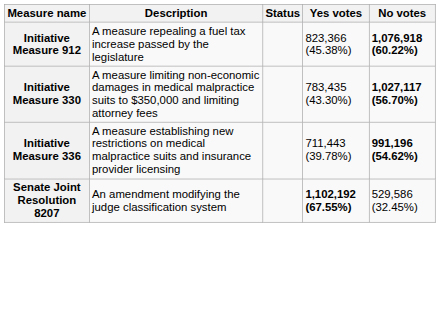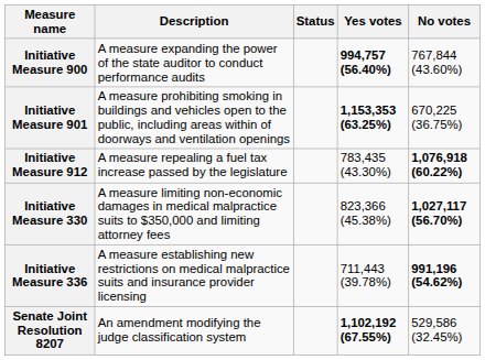 <table class="wikitable sortable plainrowheaders">
 <tr>
 <th scope=col>Measure name</th>
 <th scope=col class=unsortable>Description</th>
 <th scope=col>Status</th>
 <th scope=col>Yes votes</th>
 <th scope=col>No votes</th>
 </tr>
 <tr>
+<th scope=row>Initiative Measure 900</th>
+<td>A measure expanding the power of the state auditor to conduct performance audits</td>
+<td></td>
+<td><strong>994,757 (56.40%)</strong></td>
+<td>767,844 (43.60%)</td>
+</tr>
+<tr>
+<th scope=row>Initiative Measure 901</th>
+<td>A measure prohibiting smoking in buildings and vehicles open to the public, including areas within  of doorways and ventilation openings</td>
+<td></td>
+<td><strong>1,153,353 (63.25%)</strong></td>
+<td>670,225 (36.75%)</td>
+</tr>
+<tr>
 <th scope=row>Initiative Measure 912</th>
 <td>A measure repealing a fuel tax increase passed by the legislature</td>
 <td></td>
-<td>823,366 (45.38%)</td>
+<td>783,435 (43.30%)</td>
 <td><strong>1,076,918 (60.22%)</strong></td>
 </tr>
 <tr>
 <th scope=row>Initiative Measure 330</th>
 <td>A measure limiting non-economic damages in medical malpractice suits to $350,000 and limiting attorney fees</td>
 <td></td>
-<td>783,435 (43.30%)</td>
+<td>823,366 (45.38%)</td>
 <td><strong>1,027,117 (56.70%)</strong></td>
 </tr>
 <tr>
 <th scope=row>Initiative Measure 336</th>
 <td>A measure establishing new restrictions on medical malpractice suits and insurance provider licensing</td>
 <td></td>
 <td>711,443 (39.78%)</td>
 <td><strong>991,196 (54.62%)</strong></td>
 </tr>
 <tr>
 <th scope=row>Senate Joint Resolution 8207</th>
 <td>An amendment modifying the judge classification system</td>
 <td></td>
 <td><strong>1,102,192 (67.55%)</strong></td>
 <td>529,586 (32.45%)</td>
 </tr>
 </table>
